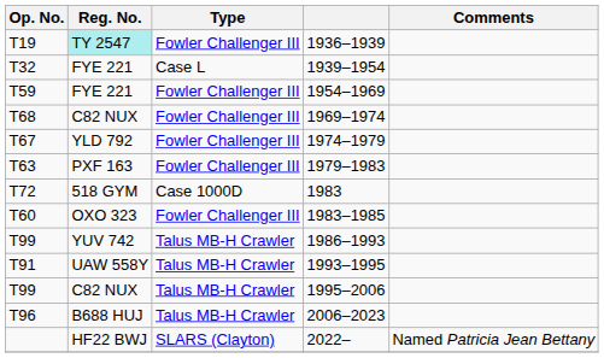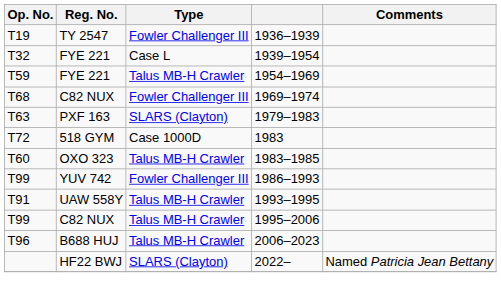 <table class="wikitable">
 <tr>
 <th>Op. No.</th>
 <th>Reg. No.</th>
 <th>Type</th>
 <th></th>
 <th>Comments</th>
 </tr>
 <tr>
 <td>T19</td>
-<td style="background: paleturquoise;">TY 2547</td>
+<td>TY 2547</td>
 <td><a href='#'>Fowler Challenger III</a></td>
 <td>1936–1939</td>
 <td></td>
 </tr>
 <tr>
 <td>T32</td>
 <td>FYE 221</td>
 <td>Case L</td>
 <td>1939–1954</td>
 <td></td>
 </tr>
 <tr>
 <td>T59</td>
 <td>FYE 221</td>
-<td><a href='#'>Fowler Challenger III</a></td>
+<td><a href='#'>Talus MB-H Crawler</a></td>
 <td>1954–1969</td>
 <td></td>
 </tr>
 <tr>
 <td>T68</td>
 <td>C82 NUX</td>
 <td><a href='#'>Fowler Challenger III</a></td>
 <td>1969–1974</td>
 <td></td>
 </tr>
 <tr>
-<td>T67</td>
-<td>YLD 792</td>
-<td><a href='#'>Fowler Challenger III</a></td>
-<td>1974–1979</td>
-<td></td>
-</tr>
-<tr>
 <td>T63</td>
 <td>PXF 163</td>
-<td><a href='#'>Fowler Challenger III</a></td>
+<td><a href='#'>SLARS (Clayton)</a></td>
 <td>1979–1983</td>
 <td></td>
 </tr>
 <tr>
 <td>T72</td>
 <td>518 GYM</td>
 <td>Case 1000D</td>
 <td>1983</td>
 <td></td>
 </tr>
 <tr>
 <td>T60</td>
 <td>OXO 323</td>
-<td><a href='#'>Fowler Challenger III</a></td>
+<td><a href='#'>Talus MB-H Crawler</a></td>
 <td>1983–1985</td>
 <td></td>
 </tr>
 <tr>
 <td>T99</td>
 <td>YUV 742</td>
-<td><a href='#'>Talus MB-H Crawler</a></td>
+<td><a href='#'>Fowler Challenger III</a></td>
 <td>1986–1993</td>
 <td></td>
 </tr>
 <tr>
 <td>T91</td>
 <td>UAW 558Y</td>
 <td><a href='#'>Talus MB-H Crawler</a></td>
 <td>1993–1995</td>
 <td></td>
 </tr>
 <tr>
 <td>T99</td>
 <td>C82 NUX</td>
 <td><a href='#'>Talus MB-H Crawler</a></td>
 <td>1995–2006</td>
 <td></td>
 </tr>
 <tr>
 <td>T96</td>
 <td>B688 HUJ</td>
 <td><a href='#'>Talus MB-H Crawler</a></td>
 <td>2006–2023</td>
 <td></td>
 </tr>
 <tr>
 <td></td>
 <td>HF22 BWJ</td>
 <td><a href='#'>SLARS (Clayton)</a></td>
 <td>2022–</td>
 <td>Named <em>Patricia Jean Bettany</em></td>
 </tr>
 <tr>
 </tr>
 </table>
